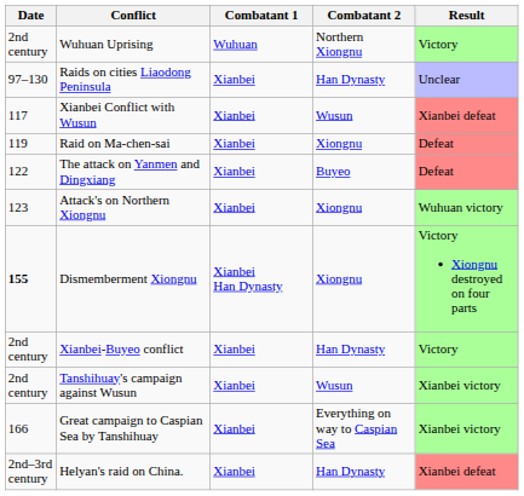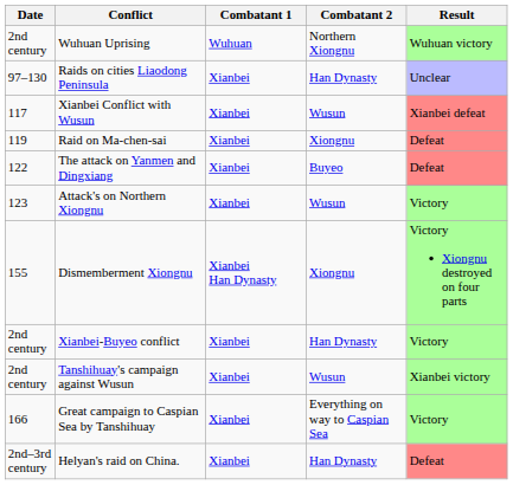 <table class="wikitable" width="100%">
 <tr>
 <th width="10%">Date</th>
 <th width="30%">Conflict</th>
 <th width="20%">Combatant 1</th>
 <th width="20%">Combatant 2</th>
 <th width="20%">Result</th>
 </tr>
 <tr>
 <td>2nd century</td>
 <td>Wuhuan Uprising</td>
 <td><a href='#'>Wuhuan</a></td>
 <td>Northern <a href='#'>Xiongnu</a></td>
-<td style="background:#AF9">Victory</td>
+<td style="background:#AF9">Wuhuan victory</td>
 </tr>
 <tr>
 <td>97–130</td>
 <td>Raids on cities <a href='#'>Liaodong Peninsula</a></td>
 <td><a href='#'>Xianbei</a></td>
 <td><a href='#'>Han Dynasty</a></td>
 <td style="background:#BBF">Unclear</td>
 </tr>
 <tr>
 <td>117</td>
 <td>Xianbei Conflict with <a href='#'>Wusun</a></td>
 <td><a href='#'>Xianbei</a></td>
 <td><a href='#'>Wusun</a></td>
 <td style="background:#F88">Xianbei defeat</td>
 </tr>
 <tr>
 <td>119</td>
 <td>Raid on Ma-chen-sai</td>
 <td><a href='#'>Xianbei</a></td>
 <td><a href='#'>Xiongnu</a></td>
 <td style="background:#F88">Defeat</td>
 </tr>
 <tr>
 <td>122</td>
 <td>The attack on <a href='#'>Yanmen</a> and <a href='#'>Dingxiang</a></td>
 <td><a href='#'>Xianbei</a></td>
 <td><a href='#'>Buyeo</a></td>
 <td style="background:#F88">Defeat</td>
 </tr>
 <tr>
 <td>123</td>
 <td>Attack's on Northern <a href='#'>Xiongnu</a></td>
 <td><a href='#'>Xianbei</a></td>
-<td><a href='#'>Xiongnu</a></td>
-<td style="background:#AF9">Wuhuan victory</td>
+<td><a href='#'>Wusun</a></td>
+<td style="background:#AF9">Victory</td>
 </tr>
 <tr>
-<td><strong>155</strong></td>
+<td>155</td>
 <td>Dismemberment <a href='#'>Xiongnu</a></td>
 <td><a href='#'>Xianbei</a><br> <a href='#'>Han Dynasty</a></td>
 <td><a href='#'>Xiongnu</a></td>
 <td style="background:#AF9">Victory<br><ul><li><a href='#'>Xiongnu</a> destroyed on four parts</li></ul></td>
 </tr>
 <tr>
 <td>2nd century</td>
 <td><a href='#'>Xianbei</a>-<a href='#'>Buyeo</a> conflict</td>
 <td><a href='#'>Xianbei</a></td>
 <td><a href='#'>Han Dynasty</a></td>
 <td style="background:#AF9">Victory</td>
 </tr>
 <tr>
 <td>2nd century</td>
 <td><a href='#'>Tanshihuay</a>'s campaign against Wusun</td>
 <td><a href='#'>Xianbei</a></td>
 <td><a href='#'>Wusun</a></td>
 <td style="background:#AF9">Xianbei victory</td>
 </tr>
 <tr>
 <td>166</td>
 <td>Great campaign to Caspian Sea by Tanshihuay</td>
 <td><a href='#'>Xianbei</a></td>
 <td>Everything on way to <a href='#'>Caspian Sea</a></td>
-<td style="background:#AF9">Xianbei victory</td>
+<td style="background:#AF9">Victory</td>
 </tr>
 <tr>
 <td>2nd–3rd century</td>
 <td>Helyan's raid on China.</td>
 <td><a href='#'>Xianbei</a></td>
 <td><a href='#'>Han Dynasty</a></td>
-<td style="background:#F88">Xianbei defeat</td>
+<td style="background:#F88">Defeat</td>
 </tr>
 </table>
